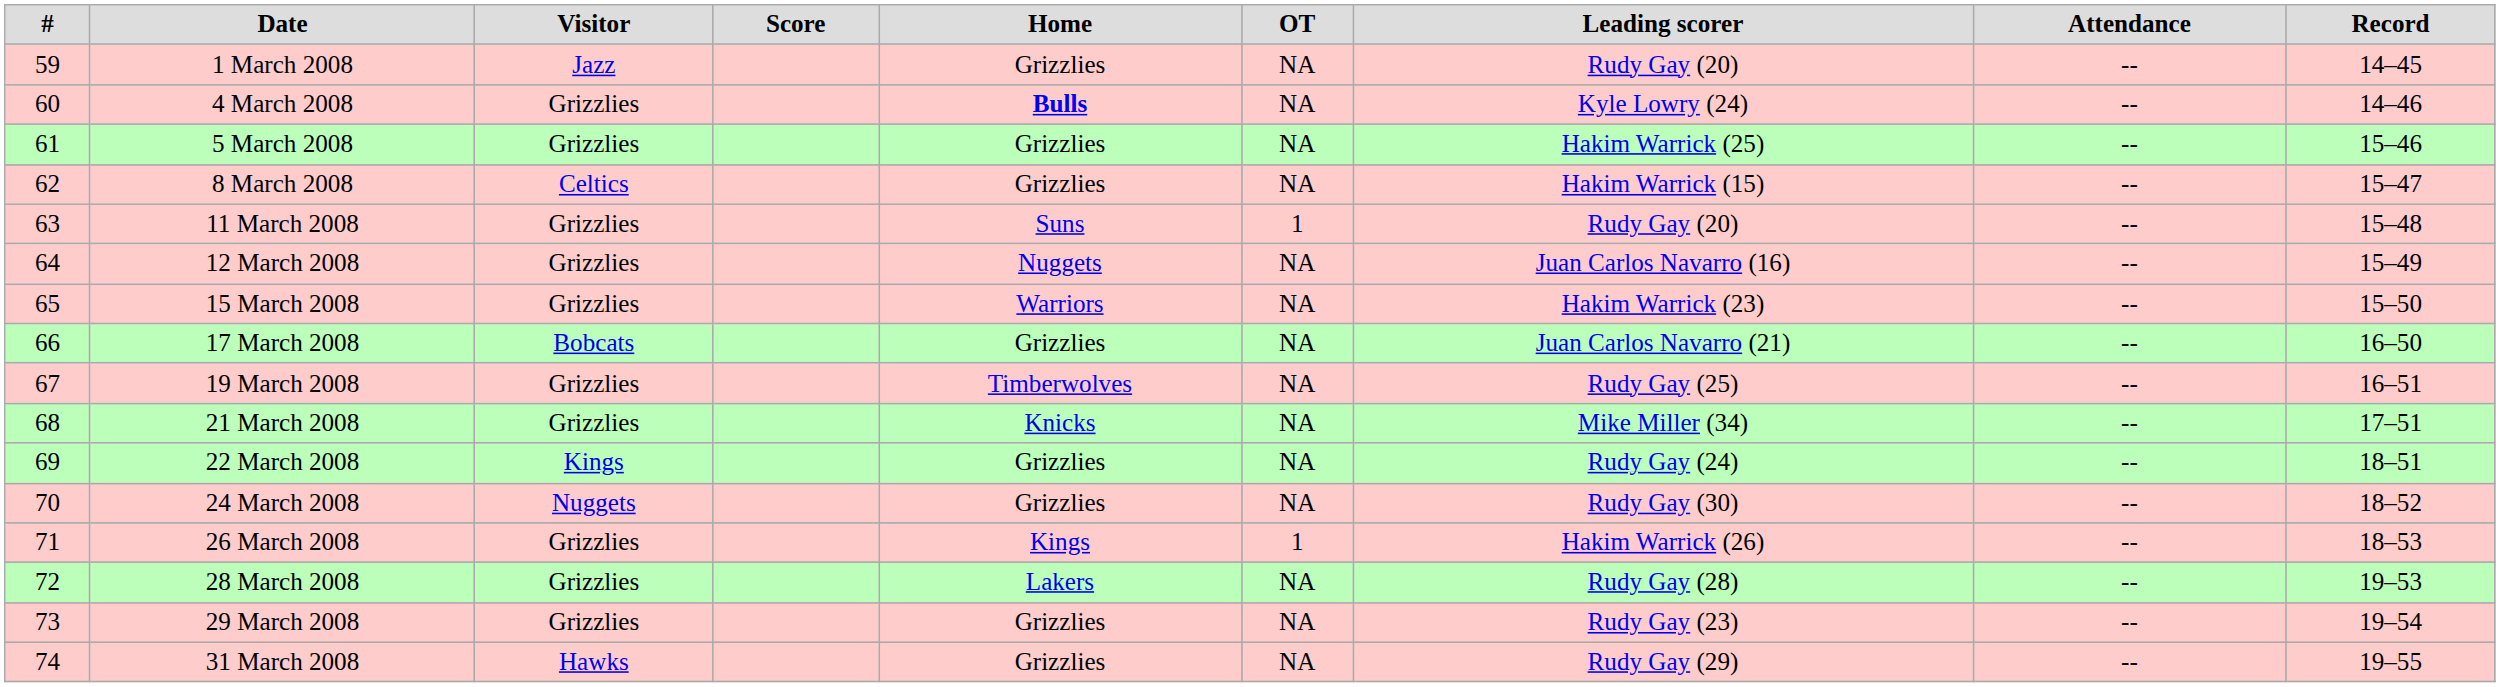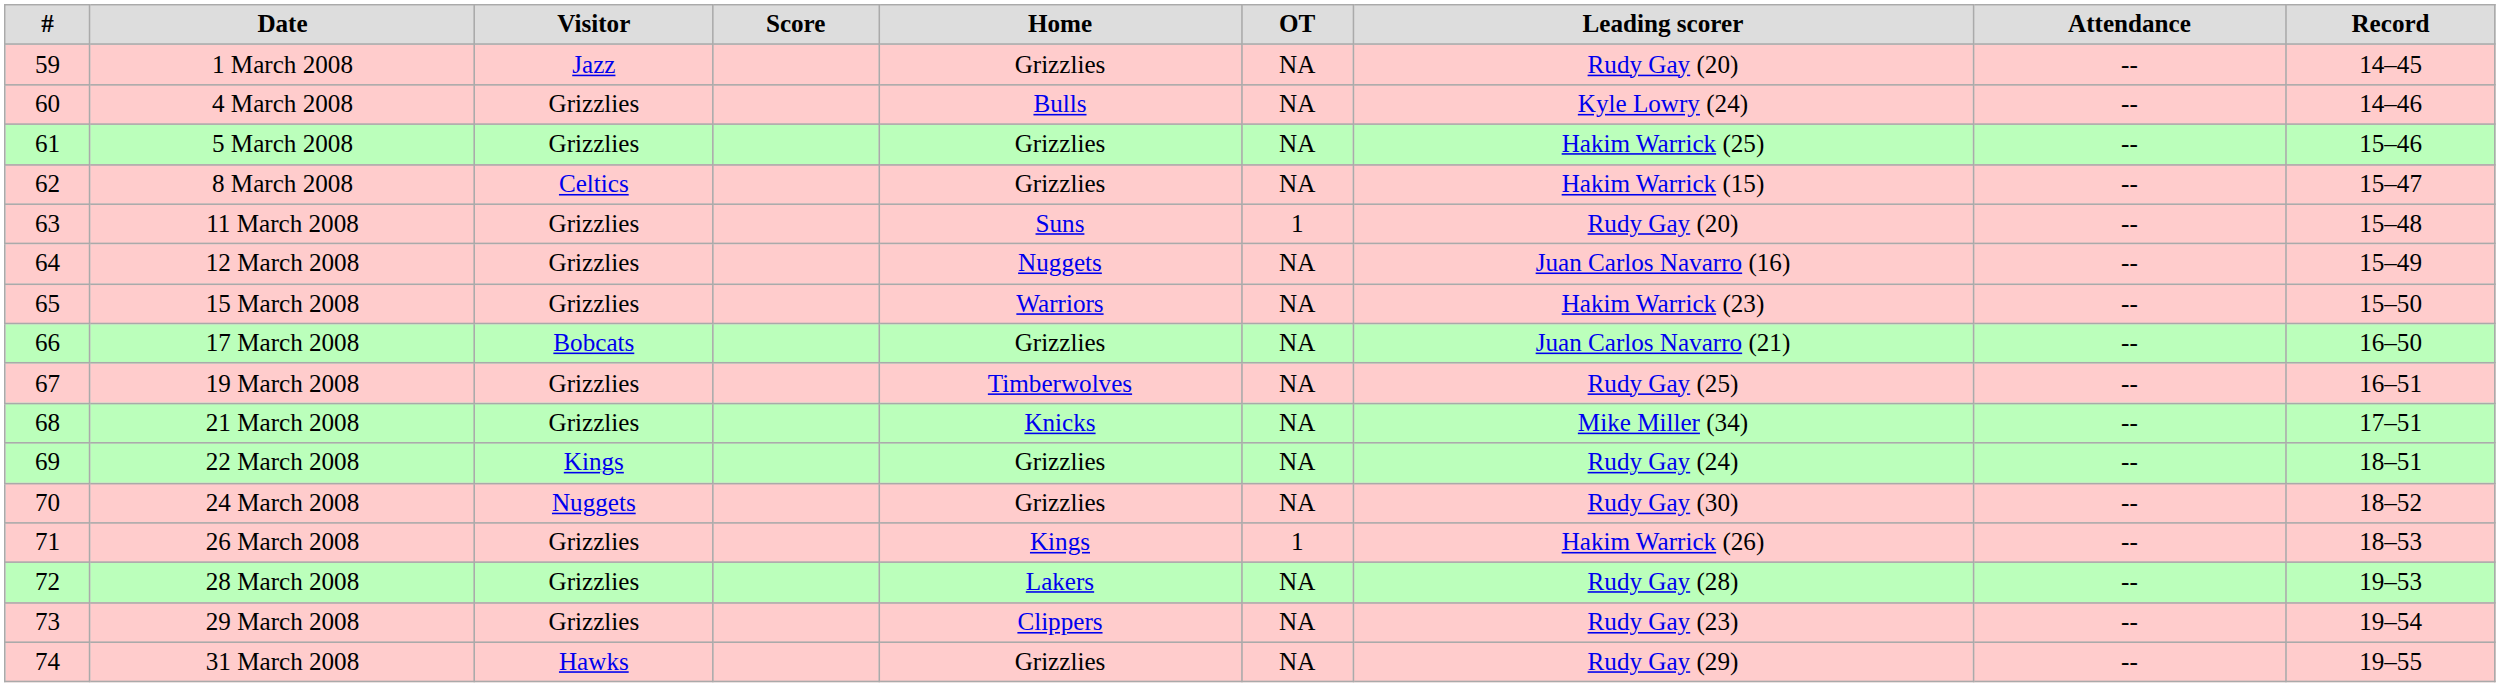 <table class="wikitable" width="80%">
 <tr align="center"  bgcolor="#dddddd">
 <td><strong>#</strong></td>
 <td><strong>Date</strong></td>
 <td><strong>Visitor</strong></td>
 <td><strong>Score</strong></td>
 <td><strong>Home</strong></td>
 <td><strong>OT</strong></td>
 <td><strong>Leading scorer</strong></td>
 <td><strong>Attendance</strong></td>
 <td><strong>Record</strong></td>
 </tr>
 <tr align="center" bgcolor="#ffcccc">
 <td>59</td>
 <td>1 March 2008</td>
 <td><a href='#'>Jazz</a></td>
 <td></td>
 <td>Grizzlies</td>
 <td>NA</td>
 <td><a href='#'>Rudy Gay</a> (20)</td>
 <td>--</td>
 <td>14–45</td>
 </tr>
 <tr align="center" bgcolor="#ffcccc">
 <td>60</td>
 <td>4 March 2008</td>
 <td>Grizzlies</td>
 <td></td>
-<td><strong><a href='#'>Bulls</a></strong></td>
+<td><a href='#'>Bulls</a></td>
 <td>NA</td>
 <td><a href='#'>Kyle Lowry</a> (24)</td>
 <td>--</td>
 <td>14–46</td>
 </tr>
 <tr align="center" bgcolor="#bbffbb">
 <td>61</td>
 <td>5 March 2008</td>
 <td>Grizzlies</td>
 <td></td>
 <td>Grizzlies</td>
 <td>NA</td>
 <td><a href='#'>Hakim Warrick</a> (25)</td>
 <td>--</td>
 <td>15–46</td>
 </tr>
 <tr align="center" bgcolor="#ffcccc">
 <td>62</td>
 <td>8 March 2008</td>
 <td><a href='#'>Celtics</a></td>
 <td></td>
 <td>Grizzlies</td>
 <td>NA</td>
 <td><a href='#'>Hakim Warrick</a> (15)</td>
 <td>--</td>
 <td>15–47</td>
 </tr>
 <tr align="center" bgcolor="#ffcccc">
 <td>63</td>
 <td>11 March 2008</td>
 <td>Grizzlies</td>
 <td></td>
 <td><a href='#'>Suns</a></td>
 <td>1</td>
 <td><a href='#'>Rudy Gay</a> (20)</td>
 <td>--</td>
 <td>15–48</td>
 </tr>
 <tr align="center" bgcolor="#ffcccc">
 <td>64</td>
 <td>12 March 2008</td>
 <td>Grizzlies</td>
 <td></td>
 <td><a href='#'>Nuggets</a></td>
 <td>NA</td>
 <td><a href='#'>Juan Carlos Navarro</a> (16)</td>
 <td>--</td>
 <td>15–49</td>
 </tr>
 <tr align="center" bgcolor="#ffcccc">
 <td>65</td>
 <td>15 March 2008</td>
 <td>Grizzlies</td>
 <td></td>
 <td><a href='#'>Warriors</a></td>
 <td>NA</td>
 <td><a href='#'>Hakim Warrick</a> (23)</td>
 <td>--</td>
 <td>15–50</td>
 </tr>
 <tr align="center" bgcolor="#bbffbb">
 <td>66</td>
 <td>17 March 2008</td>
 <td><a href='#'>Bobcats</a></td>
 <td></td>
 <td>Grizzlies</td>
 <td>NA</td>
 <td><a href='#'>Juan Carlos Navarro</a> (21)</td>
 <td>--</td>
 <td>16–50</td>
 </tr>
 <tr align="center" bgcolor="#ffcccc">
 <td>67</td>
 <td>19 March 2008</td>
 <td>Grizzlies</td>
 <td></td>
 <td><a href='#'>Timberwolves</a></td>
 <td>NA</td>
 <td><a href='#'>Rudy Gay</a> (25)</td>
 <td>--</td>
 <td>16–51</td>
 </tr>
 <tr align="center" bgcolor="#bbffbb">
 <td>68</td>
 <td>21 March 2008</td>
 <td>Grizzlies</td>
 <td></td>
 <td><a href='#'>Knicks</a></td>
 <td>NA</td>
 <td><a href='#'>Mike Miller</a> (34)</td>
 <td>--</td>
 <td>17–51</td>
 </tr>
 <tr align="center" bgcolor="#bbffbb">
 <td>69</td>
 <td>22 March 2008</td>
 <td><a href='#'>Kings</a></td>
 <td></td>
 <td>Grizzlies</td>
 <td>NA</td>
 <td><a href='#'>Rudy Gay</a> (24)</td>
 <td>--</td>
 <td>18–51</td>
 </tr>
 <tr align="center" bgcolor="#ffcccc">
 <td>70</td>
 <td>24 March 2008</td>
 <td><a href='#'>Nuggets</a></td>
 <td></td>
 <td>Grizzlies</td>
 <td>NA</td>
 <td><a href='#'>Rudy Gay</a> (30)</td>
 <td>--</td>
 <td>18–52</td>
 </tr>
 <tr align="center" bgcolor="#ffcccc">
 <td>71</td>
 <td>26 March 2008</td>
 <td>Grizzlies</td>
 <td></td>
 <td><a href='#'>Kings</a></td>
 <td>1</td>
 <td><a href='#'>Hakim Warrick</a> (26)</td>
 <td>--</td>
 <td>18–53</td>
 </tr>
 <tr align="center" bgcolor="#bbffbb">
 <td>72</td>
 <td>28 March 2008</td>
 <td>Grizzlies</td>
 <td></td>
 <td><a href='#'>Lakers</a></td>
 <td>NA</td>
 <td><a href='#'>Rudy Gay</a> (28)</td>
 <td>--</td>
 <td>19–53</td>
 </tr>
 <tr align="center" bgcolor="#ffcccc">
 <td>73</td>
 <td>29 March 2008</td>
 <td>Grizzlies</td>
 <td></td>
-<td>Grizzlies</td>
+<td><a href='#'>Clippers</a></td>
 <td>NA</td>
 <td><a href='#'>Rudy Gay</a> (23)</td>
 <td>--</td>
 <td>19–54</td>
 </tr>
 <tr align="center" bgcolor="#ffcccc">
 <td>74</td>
 <td>31 March 2008</td>
 <td><a href='#'>Hawks</a></td>
 <td></td>
 <td>Grizzlies</td>
 <td>NA</td>
 <td><a href='#'>Rudy Gay</a> (29)</td>
 <td>--</td>
 <td>19–55</td>
 </tr>
 </table>
